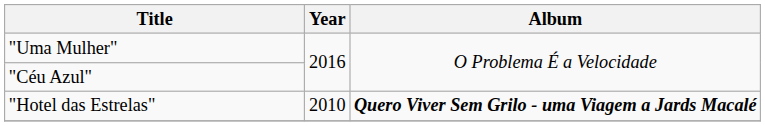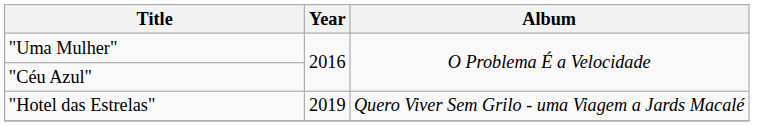 <table class="wikitable">
 <tr>
 <th style="width:16em;">Title</th>
 <th>Year</th>
 <th>Album</th>
 </tr>
 <tr>
 <td>"Uma Mulher"</td>
 <td rowspan="2">2016</td>
 <td align="center" rowspan="2"><em>O Problema É a Velocidade</em></td>
 </tr>
 <tr>
 <td>"Céu Azul"</td>
 </tr>
 <tr>
 <td>"Hotel das Estrelas"</td>
-<td>2010</td>
-<td><strong><em>Quero Viver Sem Grilo - uma Viagem a Jards Macalé</em></strong></td>
+<td>2019</td>
+<td><em>Quero Viver Sem Grilo - uma Viagem a Jards Macalé</em></td>
 </tr>
 <tr>
 </tr>
 </table>
